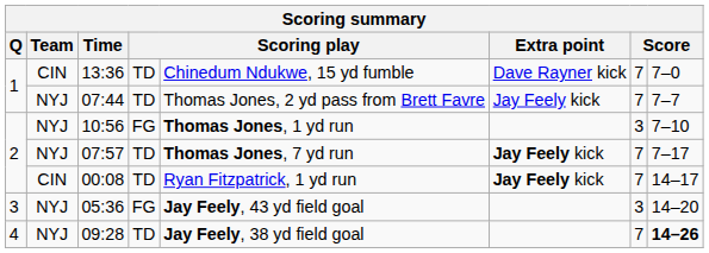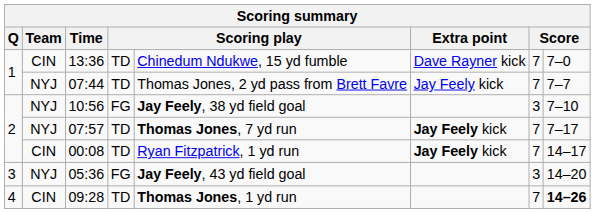 <table class="wikitable" style="font-size: 95%;">
 <tr>
 <th colspan=8>Scoring summary</th>
 </tr>
 <tr>
 <th>Q</th>
 <th>Team</th>
 <th>Time</th>
 <th colspan=2>Scoring play</th>
 <th>Extra point</th>
 <th colspan=2>Score</th>
 </tr>
 <tr>
 <td rowspan="2">1</td>
 <td align=center>CIN</td>
 <td align=right>13:36</td>
 <td align=center>TD</td>
 <td><a href='#'>Chinedum Ndukwe</a>, 15 yd fumble</td>
 <td><a href='#'>Dave Rayner</a> kick</td>
 <td>7</td>
 <td>7–0</td>
 </tr>
 <tr>
 <td align=center>NYJ</td>
 <td align=right>07:44</td>
 <td align=center>TD</td>
 <td>Thomas Jones, 2 yd pass from <a href='#'>Brett Favre</a></td>
 <td><a href='#'>Jay Feely</a> kick</td>
 <td>7</td>
 <td>7–7</td>
 </tr>
 <tr>
 <td rowspan="3">2</td>
 <td align=center>NYJ</td>
 <td align=right>10:56</td>
 <td align=center>FG</td>
-<td><strong>Thomas Jones</strong>, 1 yd run</td>
+<td><strong>Jay Feely</strong>, 38 yd field goal</td>
 <td></td>
 <td>3</td>
 <td>7–10</td>
 </tr>
 <tr>
 <td align=center>NYJ</td>
 <td align=right>07:57</td>
 <td align=center>TD</td>
 <td><strong>Thomas Jones</strong>, 7 yd run</td>
 <td><strong>Jay Feely</strong> kick</td>
 <td>7</td>
 <td>7–17</td>
 </tr>
 <tr>
 <td align=center>CIN</td>
 <td align=right>00:08</td>
 <td align=center>TD</td>
 <td><a href='#'>Ryan Fitzpatrick</a>, 1 yd run</td>
 <td><strong>Jay Feely</strong> kick</td>
 <td>7</td>
 <td>14–17</td>
 </tr>
 <tr>
 <td>3</td>
 <td align=center>NYJ</td>
 <td align=right>05:36</td>
 <td align=center>FG</td>
 <td><strong>Jay Feely</strong>, 43 yd field goal</td>
 <td></td>
 <td>3</td>
 <td>14–20</td>
 </tr>
 <tr>
 <td>4</td>
-<td align=center>NYJ</td>
+<td align=center>CIN</td>
 <td align=right>09:28</td>
 <td align=center>TD</td>
-<td><strong>Jay Feely</strong>, 38 yd field goal</td>
+<td><strong>Thomas Jones</strong>, 1 yd run</td>
 <td></td>
 <td>7</td>
 <td><strong>14–26</strong></td>
 </tr>
 </table>
